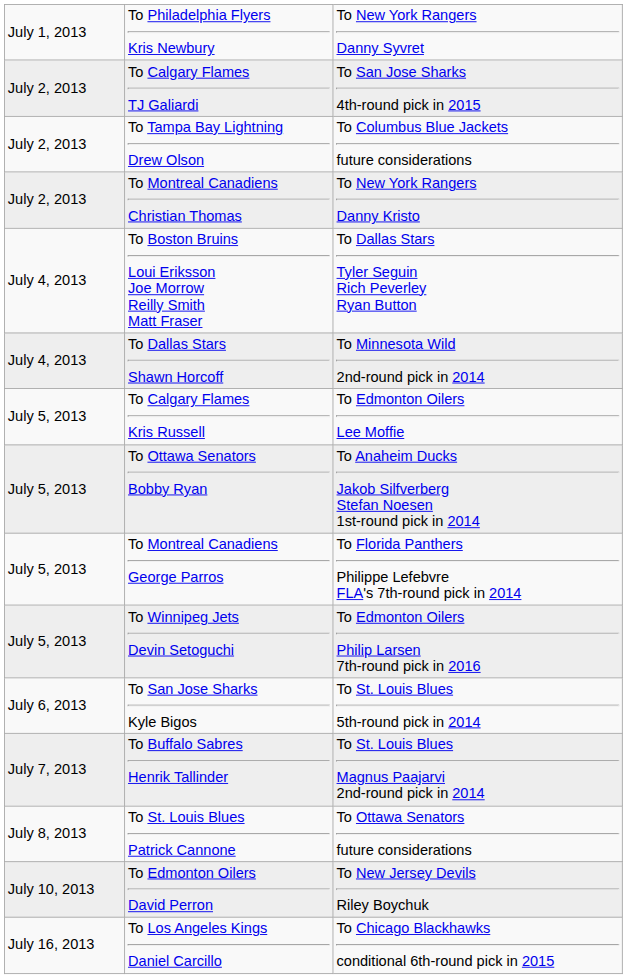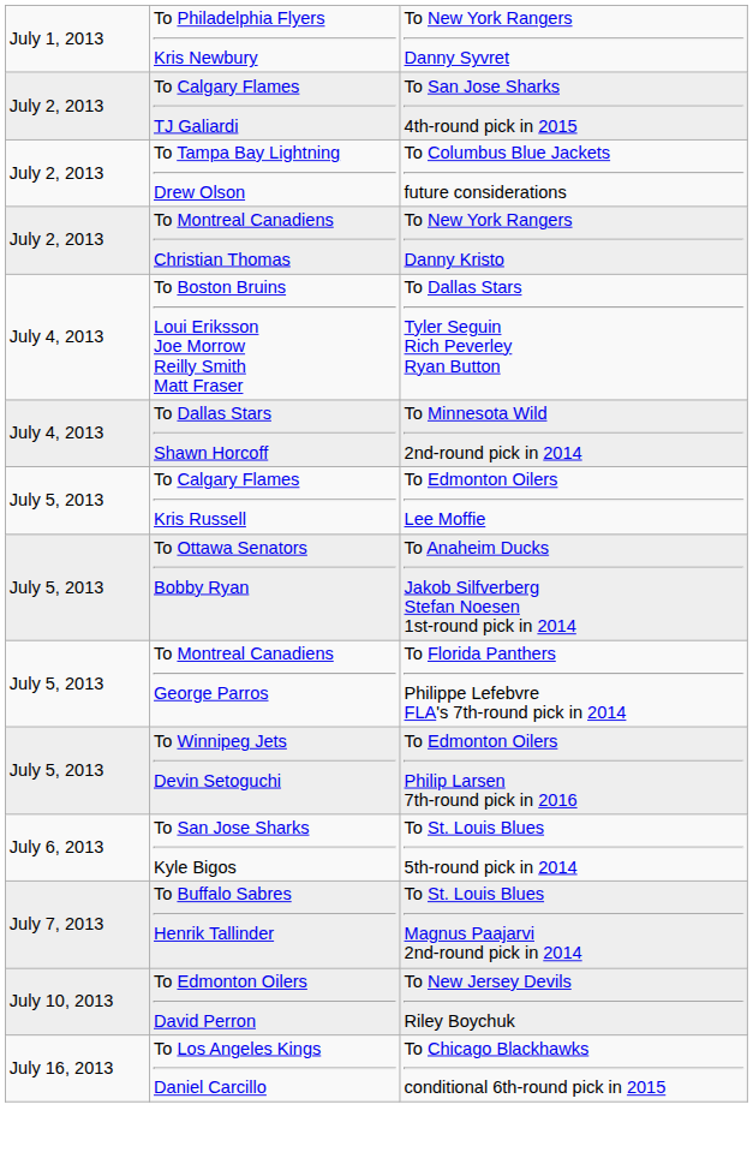 <table class="wikitable" style="border:1px solid #999999; width:680px;">
 <tr>
 <td>July 1, 2013</td>
 <td valign="top">To <a href='#'>Philadelphia Flyers</a><hr><a href='#'>Kris Newbury</a></td>
 <td valign="top">To <a href='#'>New York Rangers</a><hr><a href='#'>Danny Syvret</a></td>
 </tr>
 <tr bgcolor="eeeeee">
 <td>July 2, 2013</td>
 <td valign="top">To <a href='#'>Calgary Flames</a><hr><a href='#'>TJ Galiardi</a></td>
 <td valign="top">To <a href='#'>San Jose Sharks</a><hr>4th-round pick in <a href='#'>2015</a></td>
 </tr>
 <tr>
 <td>July 2, 2013</td>
 <td valign="top">To <a href='#'>Tampa Bay Lightning</a><hr><a href='#'>Drew Olson</a></td>
 <td valign="top">To <a href='#'>Columbus Blue Jackets</a><hr>future considerations</td>
 </tr>
 <tr bgcolor="eeeeee">
 <td>July 2, 2013</td>
 <td valign="top">To <a href='#'>Montreal Canadiens</a><hr><a href='#'>Christian Thomas</a></td>
 <td valign="top">To <a href='#'>New York Rangers</a><hr><a href='#'>Danny Kristo</a></td>
 </tr>
 <tr>
 <td>July 4, 2013</td>
 <td valign="top">To <a href='#'>Boston Bruins</a><hr><a href='#'>Loui Eriksson</a><br><a href='#'>Joe Morrow</a><br><a href='#'>Reilly Smith</a><br><a href='#'>Matt Fraser</a></td>
 <td valign="top">To <a href='#'>Dallas Stars</a><hr><a href='#'>Tyler Seguin</a><br><a href='#'>Rich Peverley</a><br><a href='#'>Ryan Button</a></td>
 </tr>
 <tr bgcolor="eeeeee">
 <td>July 4, 2013</td>
 <td valign="top">To <a href='#'>Dallas Stars</a><hr><a href='#'>Shawn Horcoff</a></td>
 <td valign="top">To <a href='#'>Minnesota Wild</a><hr>2nd-round pick in <a href='#'>2014</a></td>
 </tr>
 <tr>
 <td>July 5, 2013</td>
 <td valign="top">To <a href='#'>Calgary Flames</a><hr><a href='#'>Kris Russell</a></td>
 <td valign="top">To <a href='#'>Edmonton Oilers</a><hr><a href='#'>Lee Moffie</a></td>
 </tr>
 <tr bgcolor="eeeeee">
 <td>July 5, 2013</td>
 <td valign="top">To <a href='#'>Ottawa Senators</a><hr><a href='#'>Bobby Ryan</a></td>
 <td valign="top">To <a href='#'>Anaheim Ducks</a><hr><a href='#'>Jakob Silfverberg</a><br><a href='#'>Stefan Noesen</a><br>1st-round pick in <a href='#'>2014</a></td>
 </tr>
 <tr>
 <td>July 5, 2013</td>
 <td valign="top">To <a href='#'>Montreal Canadiens</a><hr><a href='#'>George Parros</a></td>
 <td valign="top">To <a href='#'>Florida Panthers</a><hr>Philippe Lefebvre<br><a href='#'>FLA</a>'s 7th-round pick in <a href='#'>2014</a></td>
 </tr>
 <tr bgcolor="eeeeee">
 <td>July 5, 2013</td>
 <td valign="top">To <a href='#'>Winnipeg Jets</a><hr><a href='#'>Devin Setoguchi</a></td>
 <td valign="top">To <a href='#'>Edmonton Oilers</a><hr><a href='#'>Philip Larsen</a><br>7th-round pick in <a href='#'>2016</a></td>
 </tr>
 <tr>
 <td>July 6, 2013</td>
 <td valign="top">To <a href='#'>San Jose Sharks</a><hr>Kyle Bigos</td>
 <td valign="top">To <a href='#'>St. Louis Blues</a><hr>5th-round pick in <a href='#'>2014</a></td>
 </tr>
 <tr bgcolor="eeeeee">
 <td>July 7, 2013</td>
 <td valign="top">To <a href='#'>Buffalo Sabres</a><hr><a href='#'>Henrik Tallinder</a></td>
 <td valign="top">To <a href='#'>St. Louis Blues</a><hr><a href='#'>Magnus Paajarvi</a><br>2nd-round pick in <a href='#'>2014</a></td>
 </tr>
-<tr>
-<td>July 8, 2013</td>
-<td valign="top">To <a href='#'>St. Louis Blues</a><hr><a href='#'>Patrick Cannone</a></td>
-<td valign="top">To <a href='#'>Ottawa Senators</a><hr>future considerations</td>
-</tr>
 <tr bgcolor="eeeeee">
 <td>July 10, 2013</td>
 <td valign="top">To <a href='#'>Edmonton Oilers</a><hr><a href='#'>David Perron</a></td>
 <td valign="top">To <a href='#'>New Jersey Devils</a><hr>Riley Boychuk</td>
 </tr>
 <tr>
 <td>July 16, 2013</td>
 <td valign="top">To <a href='#'>Los Angeles Kings</a><hr><a href='#'>Daniel Carcillo</a></td>
 <td valign="top">To <a href='#'>Chicago Blackhawks</a><hr>conditional 6th-round pick in <a href='#'>2015</a></td>
 </tr>
 </table>
